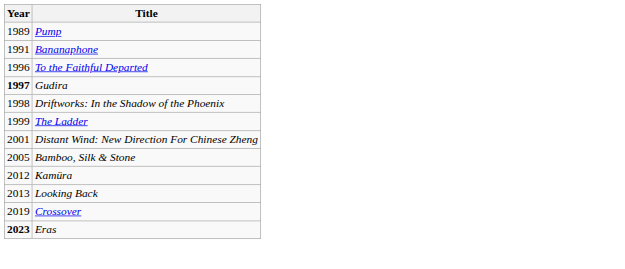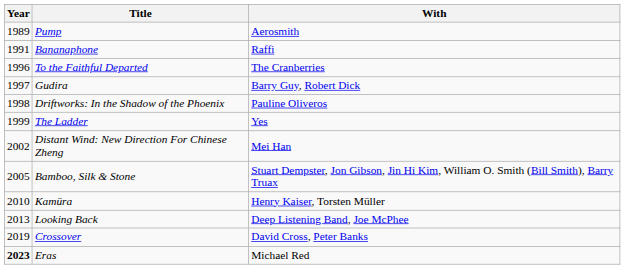 <table class="wikitable">
 <tr>
 <th>Year</th>
 <th>Title</th>
+<th>With</th>
 </tr>
 <tr>
 <td>1989</td>
 <td><em><a href='#'>Pump</a></em></td>
+<td><a href='#'>Aerosmith</a></td>
 </tr>
 <tr>
 <td>1991</td>
 <td><em><a href='#'>Bananaphone</a></em></td>
+<td><a href='#'>Raffi</a></td>
 </tr>
 <tr>
 <td>1996</td>
 <td><em><a href='#'>To the Faithful Departed</a></em></td>
+<td><a href='#'>The Cranberries</a></td>
 </tr>
 <tr>
-<td><strong>1997</strong></td>
+<td>1997</td>
 <td><em>Gudira</em></td>
+<td><a href='#'>Barry Guy</a>, <a href='#'>Robert Dick</a></td>
 </tr>
 <tr>
 <td>1998</td>
 <td><em>Driftworks: In the Shadow of the Phoenix</em></td>
+<td><a href='#'>Pauline Oliveros</a></td>
 </tr>
 <tr>
 <td>1999</td>
 <td><em><a href='#'>The Ladder</a></em></td>
+<td><a href='#'>Yes</a></td>
 </tr>
 <tr>
-<td>2001</td>
+<td>2002</td>
 <td><em>Distant Wind: New Direction For Chinese Zheng</em></td>
+<td><a href='#'>Mei Han</a></td>
 </tr>
 <tr>
 <td>2005</td>
 <td><em>Bamboo, Silk & Stone</em></td>
+<td><a href='#'>Stuart Dempster</a>, <a href='#'>Jon Gibson</a>, <a href='#'>Jin Hi Kim</a>, William O. Smith (<a href='#'>Bill Smith</a>), <a href='#'>Barry Truax</a></td>
 </tr>
 <tr>
-<td>2012</td>
+<td>2010</td>
 <td><em>Kamüra</em></td>
+<td><a href='#'>Henry Kaiser</a>, Torsten Müller</td>
 </tr>
 <tr>
 <td>2013</td>
 <td><em>Looking Back</em></td>
+<td><a href='#'>Deep Listening Band</a>, <a href='#'>Joe McPhee</a></td>
 </tr>
 <tr>
 <td>2019</td>
 <td><em><a href='#'>Crossover</a></em></td>
+<td><a href='#'>David Cross</a>, <a href='#'>Peter Banks</a></td>
 </tr>
 <tr>
 <td><strong>2023</strong></td>
 <td><em>Eras</td>
+<td>Michael Red</td>
 </tr>
 </table>
